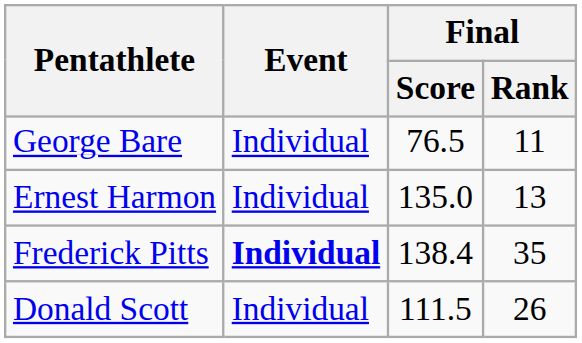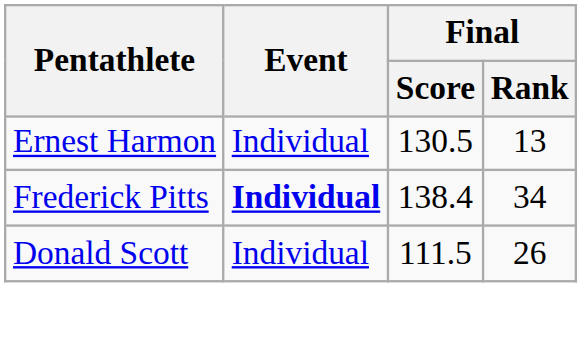 <table class=wikitable style="font-size:90%">
 <tr>
 <th rowspan=2>Pentathlete</th>
 <th rowspan=2>Event</th>
 <th colspan=2>Final</th>
 </tr>
 <tr>
 <th>Score</th>
 <th>Rank</th>
 </tr>
 <tr>
-<td><a href='#'>George Bare</a></td>
-<td><a href='#'>Individual</a></td>
-<td align=center>76.5</td>
-<td align=center>11</td>
-</tr>
-<tr>
 <td><a href='#'>Ernest Harmon</a></td>
 <td><a href='#'>Individual</a></td>
-<td align=center>135.0</td>
+<td align=center>130.5</td>
 <td align=center>13</td>
 </tr>
 <tr>
 <td><a href='#'>Frederick Pitts</a></td>
 <td><strong><a href='#'>Individual</a></strong></td>
 <td align=center>138.4</td>
-<td align=center>35</td>
+<td align=center>34</td>
 </tr>
 <tr>
 <td><a href='#'>Donald Scott</a></td>
 <td><a href='#'>Individual</a></td>
 <td align=center>111.5</td>
 <td align=center>26</td>
 </tr>
 </table>
